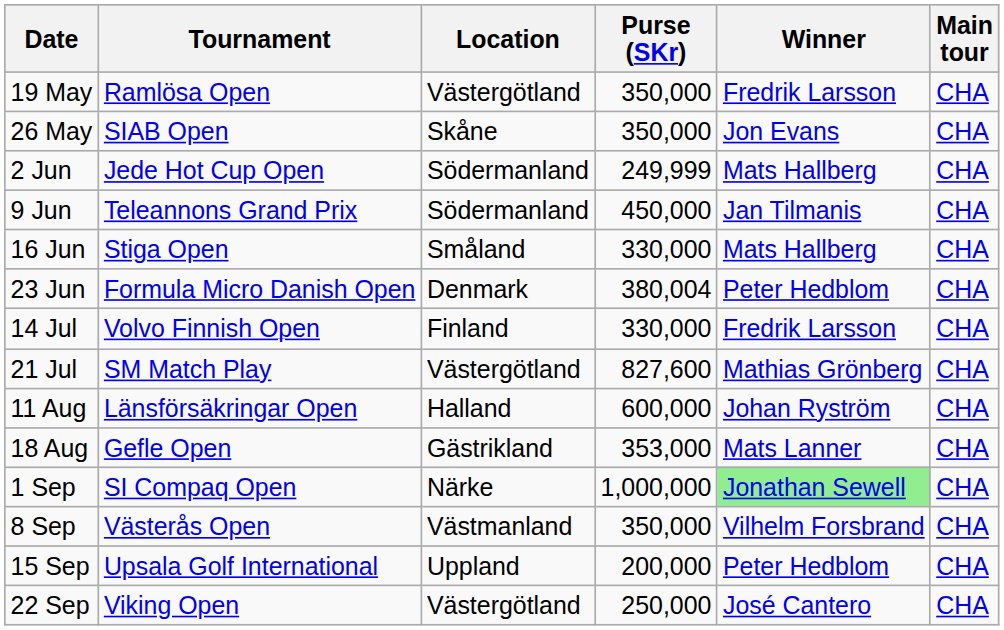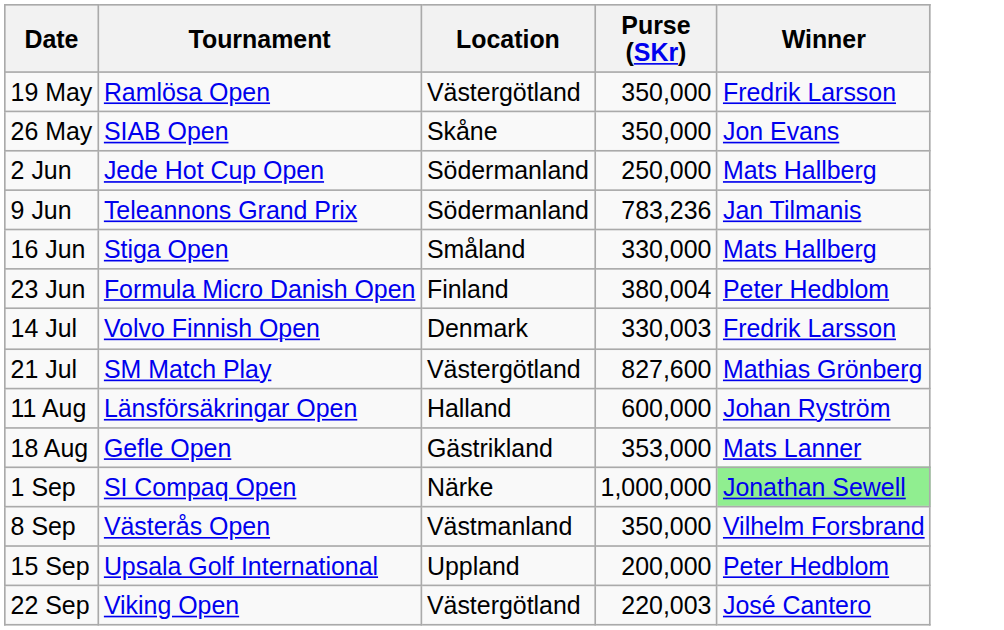 <table class="wikitable" style="font-size:95%;">
 <tr>
 <th>Date</th>
 <th>Tournament</th>
 <th>Location</th>
 <th>Purse<br>(<a href='#'>SKr</a>)</th>
 <th>Winner</th>
-<th>Main<br>tour</th>
 </tr>
 <tr>
 <td>19 May</td>
 <td><a href='#'>Ramlösa Open</a></td>
 <td>Västergötland</td>
 <td align=right>350,000</td>
 <td> <a href='#'>Fredrik Larsson</a></td>
-<td><a href='#'>CHA</a></td>
 </tr>
 <tr>
 <td>26 May</td>
 <td><a href='#'>SIAB Open</a></td>
 <td>Skåne</td>
 <td align=right>350,000</td>
 <td> <a href='#'>Jon Evans</a></td>
-<td><a href='#'>CHA</a></td>
 </tr>
 <tr>
 <td>2 Jun</td>
 <td><a href='#'>Jede Hot Cup Open</a></td>
 <td>Södermanland</td>
-<td align=right>249,999</td>
+<td align=right>250,000</td>
 <td> <a href='#'>Mats Hallberg</a></td>
-<td><a href='#'>CHA</a></td>
 </tr>
 <tr>
 <td>9 Jun</td>
 <td><a href='#'>Teleannons Grand Prix</a></td>
 <td>Södermanland</td>
-<td align=right>450,000</td>
+<td align=right>783,236</td>
 <td> <a href='#'>Jan Tilmanis</a></td>
-<td><a href='#'>CHA</a></td>
 </tr>
 <tr>
 <td>16 Jun</td>
 <td><a href='#'>Stiga Open</a></td>
 <td>Småland</td>
 <td align=right>330,000</td>
 <td> <a href='#'>Mats Hallberg</a></td>
-<td><a href='#'>CHA</a></td>
 </tr>
 <tr>
 <td>23 Jun</td>
 <td><a href='#'>Formula Micro Danish Open</a></td>
-<td>Denmark</td>
+<td>Finland</td>
 <td align=right>380,004</td>
 <td> <a href='#'>Peter Hedblom</a></td>
-<td><a href='#'>CHA</a></td>
 </tr>
 <tr>
 <td>14 Jul</td>
 <td><a href='#'>Volvo Finnish Open</a></td>
-<td>Finland</td>
-<td align=right>330,000</td>
+<td>Denmark</td>
+<td align=right>330,003</td>
 <td> <a href='#'>Fredrik Larsson</a></td>
-<td><a href='#'>CHA</a></td>
 </tr>
 <tr>
 <td>21 Jul</td>
 <td><a href='#'>SM Match Play</a></td>
 <td>Västergötland</td>
 <td align=right>827,600</td>
 <td> <a href='#'>Mathias Grönberg</a></td>
-<td><a href='#'>CHA</a></td>
 </tr>
 <tr>
 <td>11 Aug</td>
 <td><a href='#'>Länsförsäkringar Open</a></td>
 <td>Halland</td>
 <td align=right>600,000</td>
 <td> <a href='#'>Johan Ryström</a></td>
-<td><a href='#'>CHA</a></td>
 </tr>
 <tr>
 <td>18 Aug</td>
 <td><a href='#'>Gefle Open</a></td>
 <td>Gästrikland</td>
 <td align=right>353,000</td>
 <td> <a href='#'>Mats Lanner</a></td>
-<td><a href='#'>CHA</a></td>
 </tr>
 <tr>
 <td>1 Sep</td>
 <td><a href='#'>SI Compaq Open</a></td>
 <td>Närke</td>
 <td align=right>1,000,000</td>
 <td style="background: lightgreen;"> <a href='#'>Jonathan Sewell</a></td>
-<td><a href='#'>CHA</a></td>
 </tr>
 <tr>
 <td>8 Sep</td>
 <td><a href='#'>Västerås Open</a></td>
 <td>Västmanland</td>
 <td align=right>350,000</td>
 <td> <a href='#'>Vilhelm Forsbrand</a></td>
-<td><a href='#'>CHA</a></td>
 </tr>
 <tr>
 <td>15 Sep</td>
 <td><a href='#'>Upsala Golf International</a></td>
 <td>Uppland</td>
 <td align=right>200,000</td>
 <td> <a href='#'>Peter Hedblom</a></td>
-<td><a href='#'>CHA</a></td>
 </tr>
 <tr>
 <td>22 Sep</td>
 <td><a href='#'>Viking Open</a></td>
 <td>Västergötland</td>
-<td align=right>250,000</td>
+<td align=right>220,003</td>
 <td> <a href='#'>José Cantero</a></td>
-<td><a href='#'>CHA</a></td>
 </tr>
 </table>
